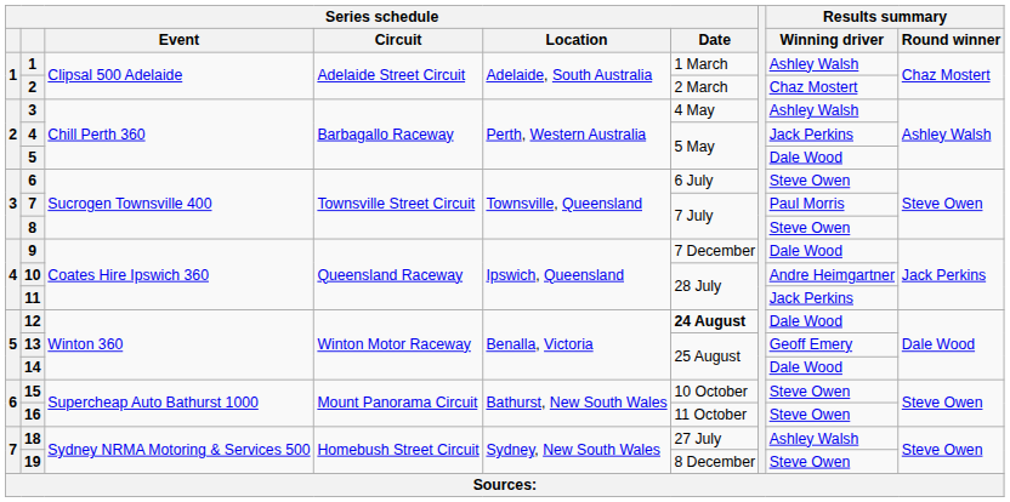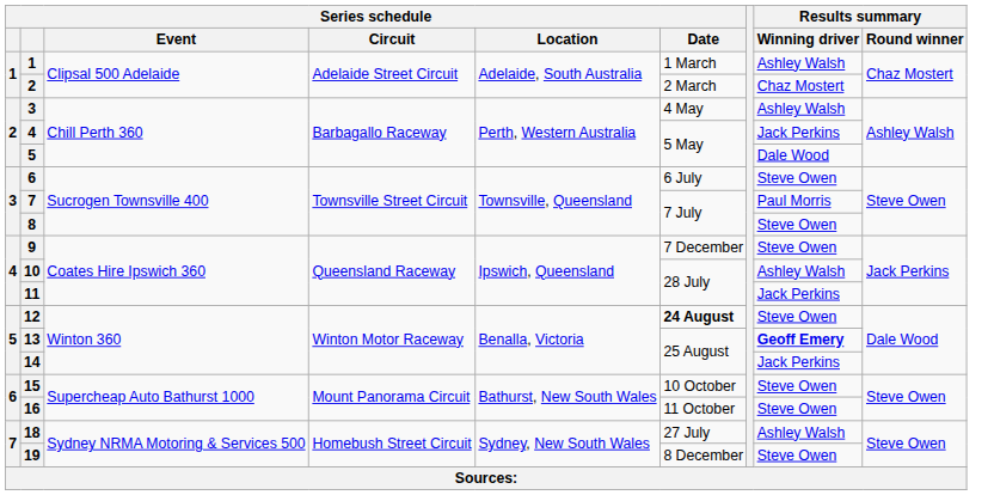 <table class="wikitable" style="font-size: 85%">
 <tr>
 <th colspan="6">Series schedule</th>
 <th rowspan="20"></th>
 <th colspan="2">Results summary</th>
 </tr>
 <tr>
 <th></th>
 <th></th>
 <th>Event</th>
 <th>Circuit</th>
 <th>Location</th>
 <th>Date</th>
 <th>Winning driver</th>
 <th>Round winner</th>
 </tr>
 <tr>
 <th rowspan="2">1</th>
 <th>1</th>
 <td rowspan="2"> <a href='#'>Clipsal 500 Adelaide</a></td>
 <td rowspan="2"><a href='#'>Adelaide Street Circuit</a></td>
 <td rowspan="2"><a href='#'>Adelaide</a>, <a href='#'>South Australia</a></td>
 <td>1 March</td>
 <td> <a href='#'>Ashley Walsh</a></td>
 <td rowspan="2"> <a href='#'>Chaz Mostert</a></td>
 </tr>
 <tr>
 <th>2</th>
 <td>2 March</td>
 <td> <a href='#'>Chaz Mostert</a></td>
 </tr>
 <tr>
 <th rowspan="3">2</th>
 <th>3</th>
 <td rowspan=3> <a href='#'>Chill Perth 360</a></td>
 <td rowspan=3><a href='#'>Barbagallo Raceway</a></td>
 <td rowspan=3><a href='#'>Perth</a>, <a href='#'>Western Australia</a></td>
 <td>4 May</td>
 <td> <a href='#'>Ashley Walsh</a></td>
 <td rowspan="3"> <a href='#'>Ashley Walsh</a></td>
 </tr>
 <tr>
 <th>4</th>
 <td rowspan=2>5 May</td>
 <td> <a href='#'>Jack Perkins</a></td>
 </tr>
 <tr>
 <th>5</th>
 <td> <a href='#'>Dale Wood</a></td>
 </tr>
 <tr>
 <th rowspan=3>3</th>
 <th>6</th>
 <td rowspan=3> <a href='#'>Sucrogen Townsville 400</a></td>
 <td rowspan=3><a href='#'>Townsville Street Circuit</a></td>
 <td rowspan=3><a href='#'>Townsville</a>, <a href='#'>Queensland</a></td>
 <td>6 July</td>
 <td> <a href='#'>Steve Owen</a></td>
 <td rowspan="3"> <a href='#'>Steve Owen</a></td>
 </tr>
 <tr>
 <th>7</th>
 <td rowspan=2>7 July</td>
 <td> <a href='#'>Paul Morris</a></td>
 </tr>
 <tr>
 <th>8</th>
 <td> <a href='#'>Steve Owen</a></td>
 </tr>
 <tr>
 <th rowspan="3">4</th>
 <th>9</th>
 <td rowspan="3"> <a href='#'>Coates Hire Ipswich 360</a></td>
 <td rowspan="3"><a href='#'>Queensland Raceway</a></td>
 <td rowspan="3"><a href='#'>Ipswich</a>, <a href='#'>Queensland</a></td>
 <td>7 December</td>
-<td> <a href='#'>Dale Wood</a></td>
+<td> <a href='#'>Steve Owen</a></td>
 <td rowspan="3"> <a href='#'>Jack Perkins</a></td>
 </tr>
 <tr>
 <th>10</th>
 <td rowspan=2>28 July</td>
-<td> <a href='#'>Andre Heimgartner</a></td>
+<td> <a href='#'>Ashley Walsh</a></td>
 </tr>
 <tr>
 <th>11</th>
 <td> <a href='#'>Jack Perkins</a></td>
 </tr>
 <tr>
 <th rowspan="3">5</th>
 <th>12</th>
 <td rowspan="3"> <a href='#'>Winton 360</a></td>
 <td rowspan="3"><a href='#'>Winton Motor Raceway</a></td>
 <td rowspan="3"><a href='#'>Benalla</a>, <a href='#'>Victoria</a></td>
 <td><strong>24 August</strong></td>
-<td> <a href='#'>Dale Wood</a></td>
+<td> <a href='#'>Steve Owen</a></td>
 <td rowspan="3"> <a href='#'>Dale Wood</a></td>
 </tr>
 <tr>
 <th>13</th>
 <td rowspan=2>25 August</td>
-<td> <a href='#'>Geoff Emery</a></td>
+<td><strong> <a href='#'>Geoff Emery</a></strong></td>
 </tr>
 <tr>
 <th>14</th>
-<td> <a href='#'>Dale Wood</a></td>
+<td> <a href='#'>Jack Perkins</a></td>
 </tr>
 <tr>
 <th rowspan="2">6</th>
 <th>15</th>
 <td rowspan="2"> <a href='#'>Supercheap Auto Bathurst 1000</a></td>
 <td rowspan="2"><a href='#'>Mount Panorama Circuit</a></td>
 <td rowspan="2"><a href='#'>Bathurst</a>, <a href='#'>New South Wales</a></td>
 <td>10 October</td>
 <td> <a href='#'>Steve Owen</a></td>
 <td rowspan="2"> <a href='#'>Steve Owen</a></td>
 </tr>
 <tr>
 <th>16</th>
 <td>11 October</td>
 <td> <a href='#'>Steve Owen</a></td>
 </tr>
 <tr>
 <th rowspan="2">7</th>
 <th>18</th>
 <td rowspan="2"> <a href='#'>Sydney NRMA Motoring & Services 500</a></td>
 <td rowspan="2"><a href='#'>Homebush Street Circuit</a></td>
 <td rowspan="2"><a href='#'>Sydney</a>, <a href='#'>New South Wales</a></td>
 <td>27 July</td>
 <td> <a href='#'>Ashley Walsh</a></td>
 <td rowspan="2"> <a href='#'>Steve Owen</a></td>
 </tr>
 <tr>
 <th>19</th>
 <td>8 December</td>
 <td> <a href='#'>Steve Owen</a></td>
 </tr>
 <tr>
 <th colspan="10">Sources:</th>
 </tr>
 </table>
